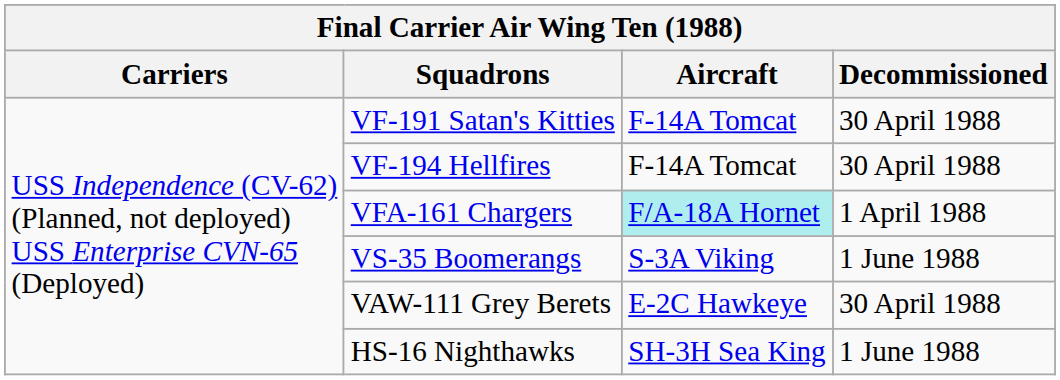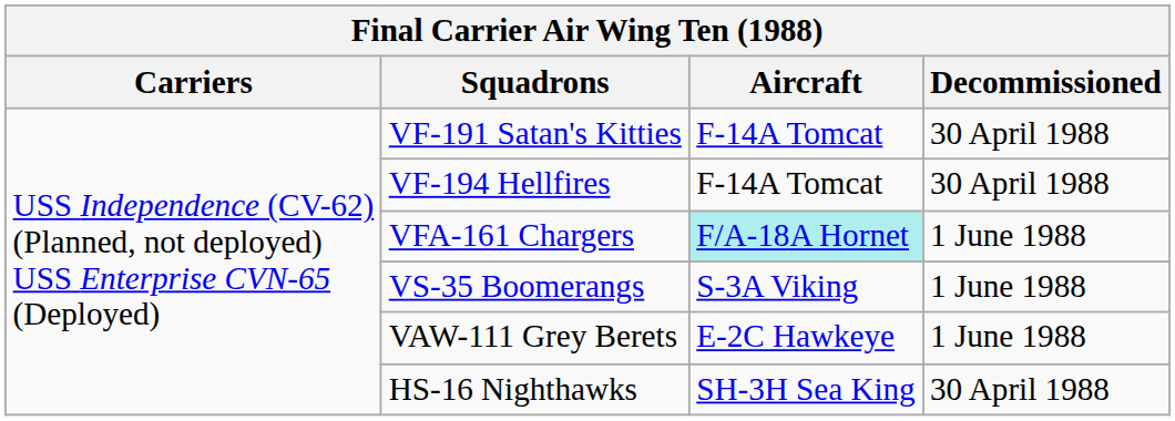 <table class="wikitable">
 <tr>
 <th colspan="4">Final Carrier Air Wing Ten (1988)</th>
 </tr>
 <tr>
 <th>Carriers</th>
 <th>Squadrons</th>
 <th>Aircraft</th>
 <th>Decommissioned</th>
 </tr>
 <tr>
 <td rowspan="6"><a href='#'>USS <em>Independence</em> (CV-62)</a><br>(Planned, not deployed)<br><a href='#'>USS <em>Enterprise CVN-65</em></a><br>(Deployed)</td>
 <td><a href='#'>VF-191 Satan's Kitties</a></td>
 <td><a href='#'>F-14A Tomcat</a></td>
 <td>30 April 1988</td>
 </tr>
 <tr>
 <td><a href='#'>VF-194 Hellfires</a></td>
 <td>F-14A Tomcat</td>
 <td>30 April 1988</td>
 </tr>
 <tr>
 <td><a href='#'>VFA-161 Chargers</a></td>
 <td style="background: paleturquoise;"><a href='#'>F/A-18A Hornet</a></td>
-<td>1 April 1988</td>
+<td>1 June 1988</td>
 </tr>
 <tr>
 <td><a href='#'>VS-35 Boomerangs</a></td>
 <td><a href='#'>S-3A Viking</a></td>
 <td>1 June 1988</td>
 </tr>
 <tr>
 <td>VAW-111 Grey Berets</td>
 <td><a href='#'>E-2C Hawkeye</a></td>
-<td>30 April 1988</td>
+<td>1 June 1988</td>
 </tr>
 <tr>
 <td>HS-16 Nighthawks</td>
 <td><a href='#'>SH-3H Sea King</a></td>
-<td>1 June 1988</td>
+<td>30 April 1988</td>
 </tr>
 </table>
